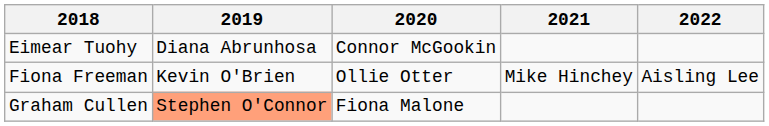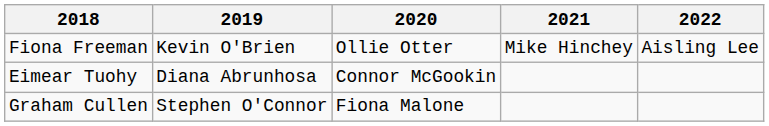 <table class="wikitable">
 <tr>
 <th>2018</th>
 <th>2019</th>
 <th>2020</th>
 <th>2021</th>
 <th>2022</th>
 </tr>
 <tr>
+<td>Fiona Freeman</td>
+<td>Kevin O'Brien</td>
+<td>Ollie Otter</td>
+<td>Mike Hinchey</td>
+<td>Aisling Lee</td>
+</tr>
+<tr>
 <td>Eimear Tuohy</td>
 <td>Diana Abrunhosa</td>
 <td>Connor McGookin</td>
 <td></td>
 <td></td>
 </tr>
 <tr>
-<td>Fiona Freeman</td>
-<td>Kevin O'Brien</td>
-<td>Ollie Otter</td>
-<td>Mike Hinchey</td>
-<td>Aisling Lee</td>
-</tr>
-<tr>
 <td>Graham Cullen</td>
-<td style="background: lightsalmon;">Stephen O'Connor</td>
+<td>Stephen O'Connor</td>
 <td>Fiona Malone</td>
 <td></td>
 <td></td>
 </tr>
 </table>
